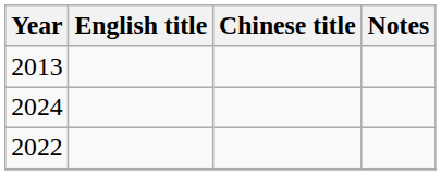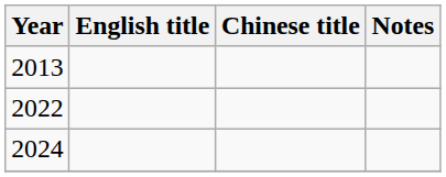 <table class="wikitable">
 <tr>
 <th>Year</th>
 <th>English title</th>
 <th>Chinese title</th>
 <th>Notes</th>
 </tr>
 <tr>
 <td>2013</td>
 <td><em></em></td>
 <td></td>
 <td></td>
 </tr>
 <tr>
-<td>2024</td>
+<td>2022</td>
 <td><em></em></td>
 <td></td>
 <td></td>
 </tr>
 <tr>
-<td>2022</td>
+<td>2024</td>
 <td><em></em></td>
 <td></td>
 <td></td>
 </tr>
 <tr>
 </tr>
 </table>
